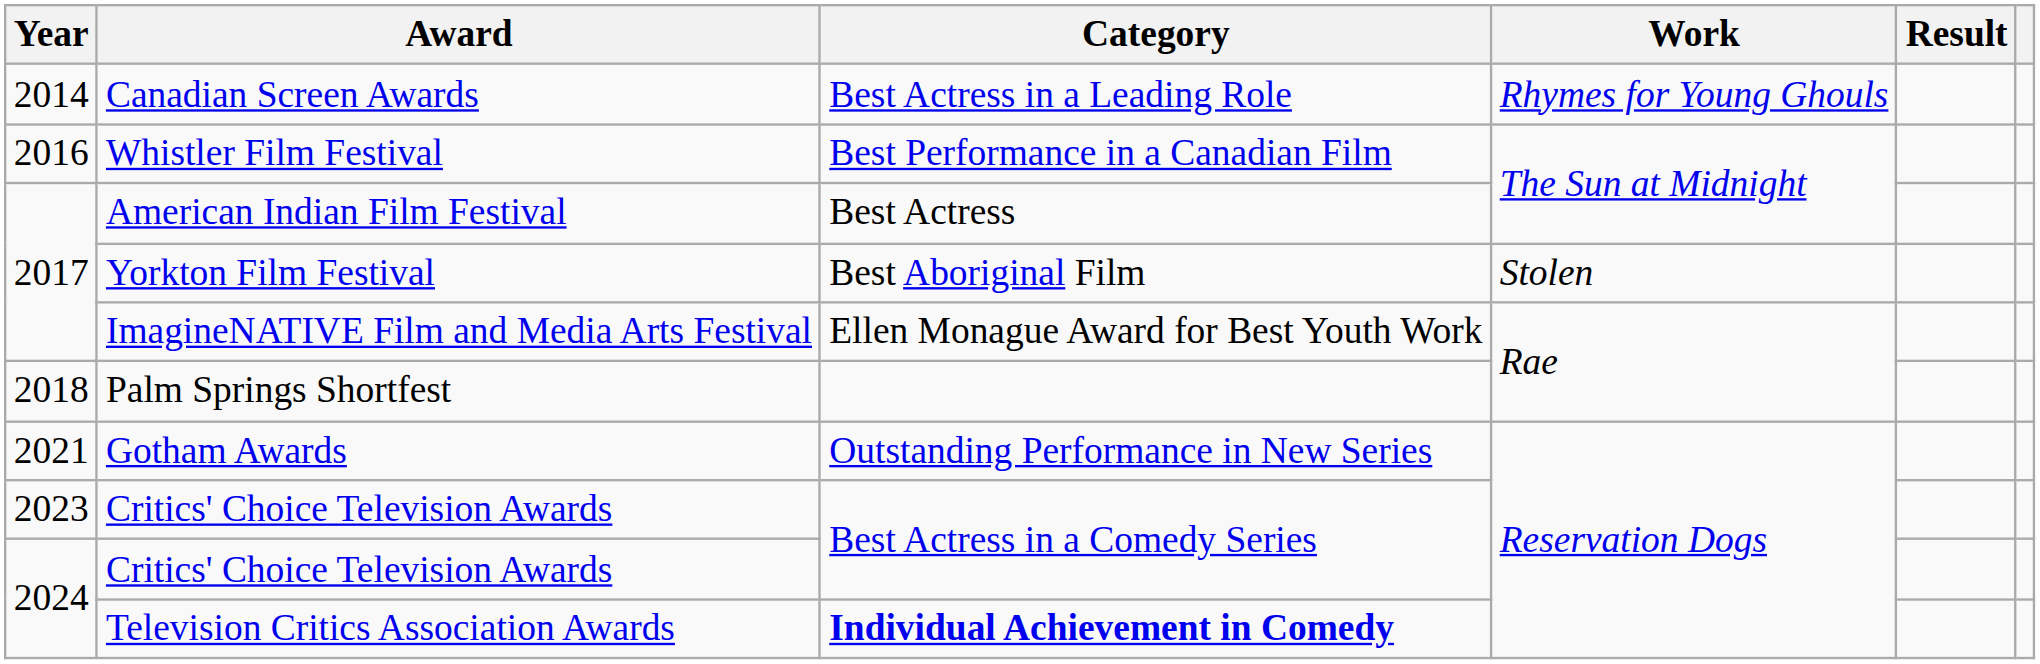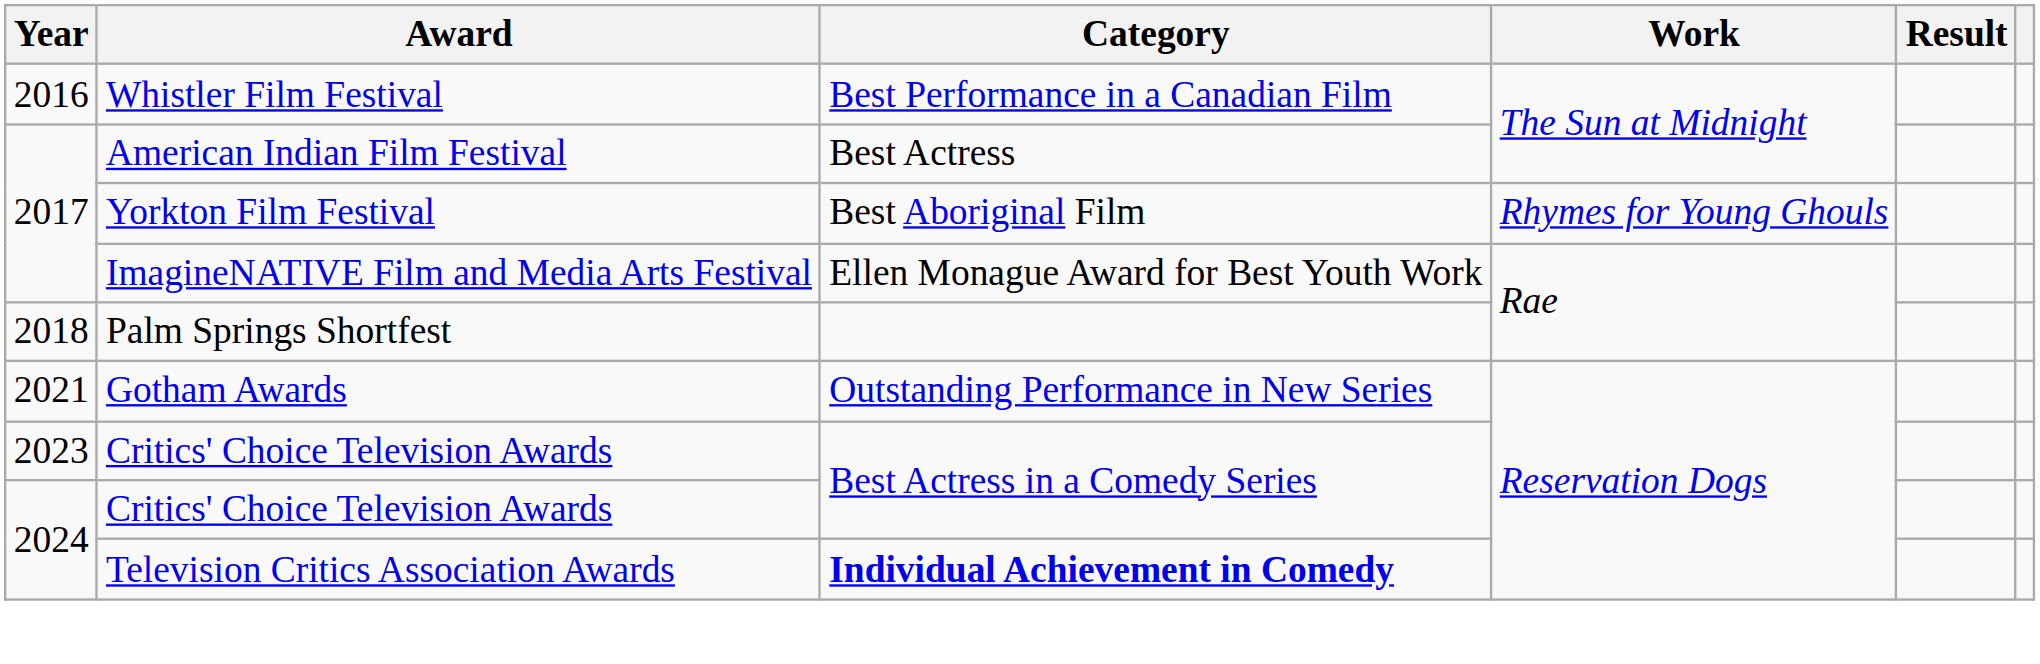 <table class="wikitable">
 <tr>
 <th>Year</th>
 <th>Award</th>
 <th>Category</th>
 <th>Work</th>
 <th>Result</th>
 <th></th>
-</tr>
-<tr>
-<td>2014</td>
-<td><a href='#'>Canadian Screen Awards</a></td>
-<td><a href='#'>Best Actress in a Leading Role</a></td>
-<td><em><a href='#'>Rhymes for Young Ghouls</a></em></td>
-<td></td>
-<td align="center"></td>
 </tr>
 <tr>
 <td>2016</td>
 <td><a href='#'>Whistler Film Festival</a></td>
 <td><a href='#'>Best Performance in a Canadian Film</a></td>
 <td rowspan="2"><em><a href='#'>The Sun at Midnight</a></em></td>
 <td></td>
 <td align="center"></td>
 </tr>
 <tr>
 <td rowspan="3">2017</td>
 <td><a href='#'>American Indian Film Festival</a></td>
 <td>Best Actress</td>
 <td></td>
 <td align="center"></td>
 </tr>
 <tr>
 <td><a href='#'>Yorkton Film Festival</a></td>
 <td>Best <a href='#'>Aboriginal</a> Film</td>
-<td><em>Stolen</em></td>
+<td><em><a href='#'>Rhymes for Young Ghouls</a></em></td>
 <td></td>
 <td align="center"></td>
 </tr>
 <tr>
 <td><a href='#'>ImagineNATIVE Film and Media Arts Festival</a></td>
 <td>Ellen Monague Award for Best Youth Work</td>
 <td rowspan="2"><em>Rae</em></td>
 <td></td>
 <td align="center"></td>
 </tr>
 <tr>
 <td>2018</td>
 <td>Palm Springs Shortfest</td>
 <td></td>
 <td></td>
 <td align="center"></td>
 </tr>
 <tr>
 <td>2021</td>
 <td><a href='#'>Gotham Awards</a></td>
 <td><a href='#'>Outstanding Performance in New Series</a></td>
 <td rowspan="4"><em><a href='#'>Reservation Dogs</a></em></td>
 <td></td>
 <td align="center"></td>
 </tr>
 <tr>
 <td>2023</td>
 <td><a href='#'>Critics' Choice Television Awards</a></td>
 <td rowspan="2"><a href='#'>Best Actress in a Comedy Series</a></td>
 <td></td>
 <td align="center"></td>
 </tr>
 <tr>
 <td rowspan="2">2024</td>
 <td><a href='#'>Critics' Choice Television Awards</a></td>
 <td></td>
 <td align="center"></td>
 </tr>
 <tr>
 <td><a href='#'>Television Critics Association Awards</a></td>
 <td><strong><a href='#'>Individual Achievement in Comedy</a></strong></td>
 <td></td>
 <td align="center"></td>
 </tr>
 </table>
